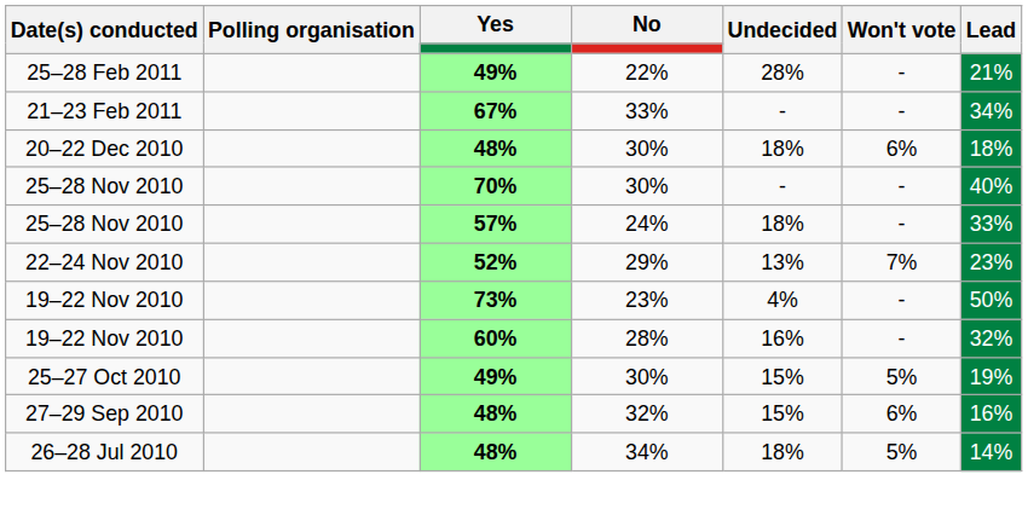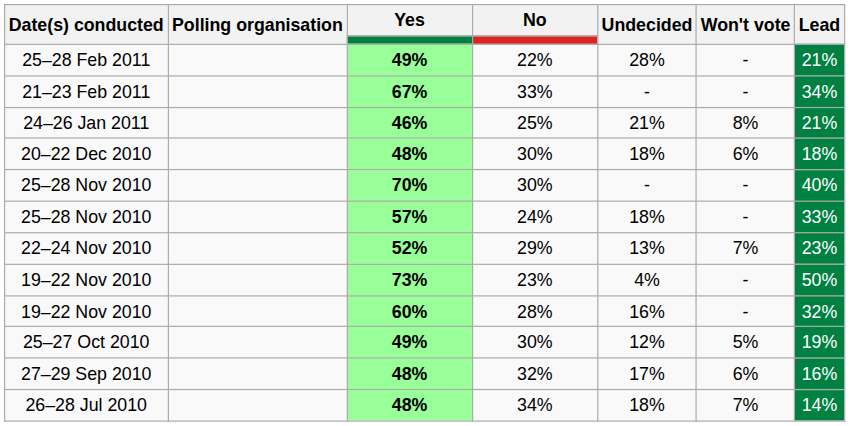 <table class="wikitable" style="text-align: center; line-height: 1.3em; font-size: 95%;">
 <tr>
 <th rowspan="2">Date(s) conducted</th>
 <th rowspan="2">Polling organisation</th>
 <th>Yes</th>
 <th>No</th>
 <th rowspan="2">Undecided</th>
 <th rowspan="2">Won't vote</th>
 <th rowspan="2">Lead</th>
 </tr>
 <tr>
 <th class="unsortable" style="background: rgb(0, 129, 66); width: 100px; color: white;"></th>
 <th class="unsortable" style="background: rgb(220, 36, 31); width: 100px; color: white;"></th>
 </tr>
 <tr>
 <td>25–28 Feb 2011</td>
 <td></td>
 <td style="background: rgb(153, 255, 153);"><strong>49%</strong></td>
 <td>22%</td>
 <td>28%</td>
 <td>-</td>
 <td style="background: rgb(0, 129, 66); color: white;">21%</td>
 </tr>
 <tr>
 <td>21–23 Feb 2011</td>
 <td></td>
 <td style="background: rgb(153, 255, 153);"><strong>67%</strong></td>
 <td>33%</td>
 <td>-</td>
 <td>-</td>
 <td style="background: rgb(0, 129, 66); color: white;">34%</td>
+</tr>
+<tr>
+<td>24–26 Jan 2011</td>
+<td></td>
+<td style="background: rgb(153, 255, 153);"><strong>46%</strong></td>
+<td>25%</td>
+<td>21%</td>
+<td>8%</td>
+<td style="background: rgb(0, 129, 66); color: white;">21%</td>
 </tr>
 <tr>
 <td>20–22 Dec 2010</td>
 <td></td>
 <td style="background: rgb(153, 255, 153);"><strong>48%</strong></td>
 <td>30%</td>
 <td>18%</td>
 <td>6%</td>
 <td style="background: rgb(0, 129, 66); color: white;">18%</td>
 </tr>
 <tr>
 <td>25–28 Nov 2010</td>
 <td></td>
 <td style="background: rgb(153, 255, 153);"><strong>70%</strong></td>
 <td>30%</td>
 <td>-</td>
 <td>-</td>
 <td style="background: rgb(0, 129, 66); color: white;">40%</td>
 </tr>
 <tr>
 <td>25–28 Nov 2010</td>
 <td></td>
 <td style="background: rgb(153, 255, 153);"><strong>57%</strong></td>
 <td>24%</td>
 <td>18%</td>
 <td>-</td>
 <td style="background: rgb(0, 129, 66); color: white;">33%</td>
 </tr>
 <tr>
 <td>22–24 Nov 2010</td>
 <td></td>
 <td style="background: rgb(153, 255, 153);"><strong>52%</strong></td>
 <td>29%</td>
 <td>13%</td>
 <td>7%</td>
 <td style="background: rgb(0, 129, 66); color: white;">23%</td>
 </tr>
 <tr>
 <td>19–22 Nov 2010</td>
 <td></td>
 <td style="background: rgb(153, 255, 153);"><strong>73%</strong></td>
 <td>23%</td>
 <td>4%</td>
 <td>-</td>
 <td style="background: rgb(0, 129, 66); color: white;">50%</td>
 </tr>
 <tr>
 <td>19–22 Nov 2010</td>
 <td></td>
 <td style="background: rgb(153, 255, 153);"><strong>60%</strong></td>
 <td>28%</td>
 <td>16%</td>
 <td>-</td>
 <td style="background: rgb(0, 129, 66); color: white;">32%</td>
 </tr>
 <tr>
 <td>25–27 Oct 2010</td>
 <td></td>
 <td style="background: rgb(153, 255, 153);"><strong>49%</strong></td>
 <td>30%</td>
-<td>15%</td>
+<td>12%</td>
 <td>5%</td>
 <td style="background: rgb(0, 129, 66); color: white;">19%</td>
 </tr>
 <tr>
 <td>27–29 Sep 2010</td>
 <td></td>
 <td style="background: rgb(153, 255, 153);"><strong>48%</strong></td>
 <td>32%</td>
-<td>15%</td>
+<td>17%</td>
 <td>6%</td>
 <td style="background: rgb(0, 129, 66); color: white;">16%</td>
 </tr>
 <tr>
 <td>26–28 Jul 2010</td>
 <td></td>
 <td style="background: rgb(153, 255, 153);"><strong>48%</strong></td>
 <td>34%</td>
 <td>18%</td>
-<td>5%</td>
+<td>7%</td>
 <td style="background: rgb(0, 129, 66); color: white;">14%</td>
 </tr>
 </table>
